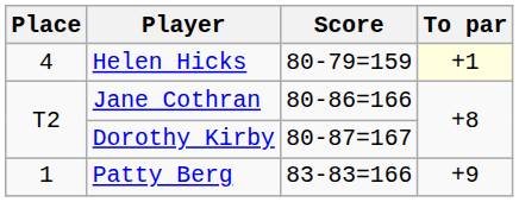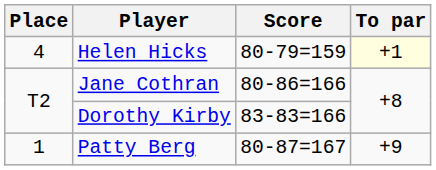 <table class="wikitable">
 <tr>
 <th>Place</th>
 <th>Player</th>
 <th>Score</th>
 <th>To par</th>
 </tr>
 <tr>
 <td align=center>4</td>
 <td> <a href='#'>Helen Hicks</a></td>
 <td>80-79=159</td>
 <td align=center style="background: lightyellow;">+1</td>
 </tr>
 <tr>
 <td align=center rowspan=2>T2</td>
 <td> <a href='#'>Jane Cothran</a></td>
 <td>80-86=166</td>
 <td align=center rowspan=2>+8</td>
 </tr>
 <tr>
 <td> <a href='#'>Dorothy Kirby</a></td>
-<td>80-87=167</td>
+<td>83-83=166</td>
 </tr>
 <tr>
 <td align=center>1</td>
 <td> <a href='#'>Patty Berg</a></td>
-<td>83-83=166</td>
+<td>80-87=167</td>
 <td align=center>+9</td>
 </tr>
 </table>
